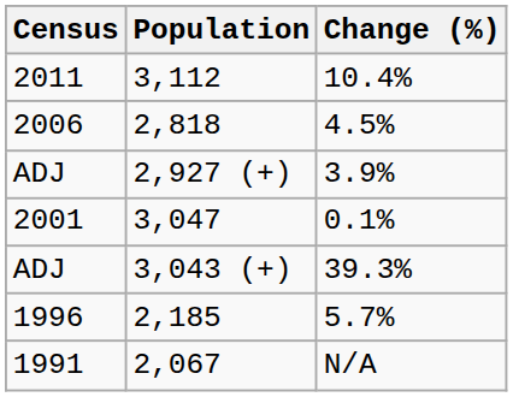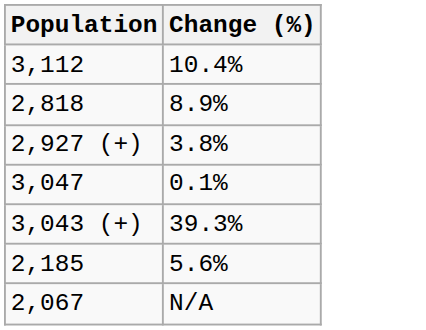 <table class="wikitable">
 <tr>
-<th>Census</th>
 <th>Population</th>
 <th>Change (%)</th>
 </tr>
 <tr>
-<td>2011</td>
 <td>3,112</td>
 <td> 10.4%</td>
 </tr>
 <tr>
-<td>2006</td>
 <td>2,818</td>
-<td> 4.5%</td>
+<td> 8.9%</td>
 </tr>
 <tr>
-<td>ADJ</td>
 <td>2,927 (+)</td>
-<td> 3.9%</td>
+<td> 3.8%</td>
 </tr>
 <tr>
-<td>2001</td>
 <td>3,047</td>
 <td> 0.1%</td>
 </tr>
 <tr>
-<td>ADJ</td>
 <td>3,043 (+)</td>
 <td> 39.3%</td>
 </tr>
 <tr>
-<td>1996</td>
 <td>2,185</td>
-<td> 5.7%</td>
+<td> 5.6%</td>
 </tr>
 <tr>
-<td>1991</td>
 <td>2,067</td>
 <td>N/A</td>
 </tr>
 </table>
